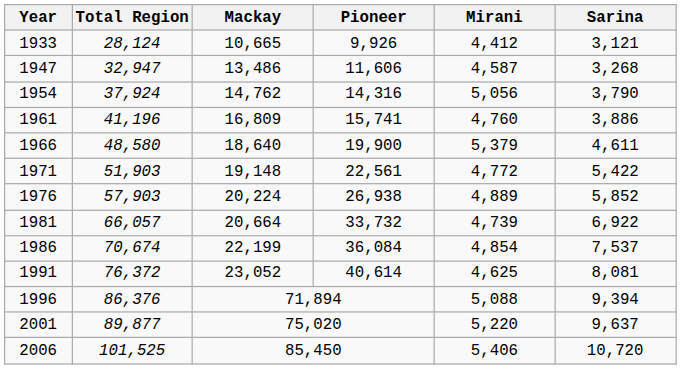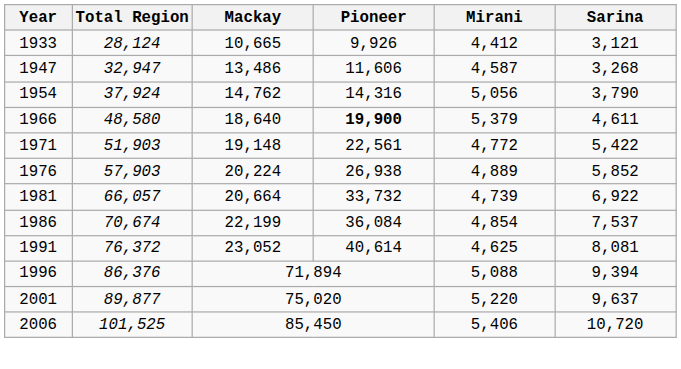 <table class="wikitable" style="text-align:center;">
 <tr>
 <th>Year</th>
 <th width=18%>Total Region</th>
 <th width=18%>Mackay</th>
 <th width=18%>Pioneer</th>
 <th width=18%>Mirani</th>
 <th width=18%>Sarina</th>
 </tr>
 <tr>
 <td>1933</td>
 <td><em>28,124</em></td>
 <td>10,665</td>
 <td>9,926</td>
 <td>4,412</td>
 <td>3,121</td>
 </tr>
 <tr>
 <td>1947</td>
 <td><em>32,947</em></td>
 <td>13,486</td>
 <td>11,606</td>
 <td>4,587</td>
 <td>3,268</td>
 </tr>
 <tr>
 <td>1954</td>
 <td><em>37,924</em></td>
 <td>14,762</td>
 <td>14,316</td>
 <td>5,056</td>
 <td>3,790</td>
 </tr>
 <tr>
-<td>1961</td>
-<td><em>41,196</em></td>
-<td>16,809</td>
-<td>15,741</td>
-<td>4,760</td>
-<td>3,886</td>
-</tr>
-<tr>
 <td>1966</td>
 <td><em>48,580</em></td>
 <td>18,640</td>
-<td>19,900</td>
+<td><strong>19,900</strong></td>
 <td>5,379</td>
 <td>4,611</td>
 </tr>
 <tr>
 <td>1971</td>
 <td><em>51,903</em></td>
 <td>19,148</td>
 <td>22,561</td>
 <td>4,772</td>
 <td>5,422</td>
 </tr>
 <tr>
 <td>1976</td>
 <td><em>57,903</em></td>
 <td>20,224</td>
 <td>26,938</td>
 <td>4,889</td>
 <td>5,852</td>
 </tr>
 <tr>
 <td>1981</td>
 <td><em>66,057</em></td>
 <td>20,664</td>
 <td>33,732</td>
 <td>4,739</td>
 <td>6,922</td>
 </tr>
 <tr>
 <td>1986</td>
 <td><em>70,674</em></td>
 <td>22,199</td>
 <td>36,084</td>
 <td>4,854</td>
 <td>7,537</td>
 </tr>
 <tr>
 <td>1991</td>
 <td><em>76,372</em></td>
 <td>23,052</td>
 <td>40,614</td>
 <td>4,625</td>
 <td>8,081</td>
 </tr>
 <tr>
 <td>1996</td>
 <td><em>86,376</em></td>
 <td colspan=2 align=center>71,894</td>
 <td>5,088</td>
 <td>9,394</td>
 </tr>
 <tr>
 <td>2001</td>
 <td><em>89,877</em></td>
 <td colspan=2 align=center>75,020</td>
 <td>5,220</td>
 <td>9,637</td>
 </tr>
 <tr>
 <td>2006</td>
 <td><em>101,525</em></td>
 <td colspan=2 align=center>85,450</td>
 <td>5,406</td>
 <td>10,720</td>
 </tr>
 </table>
